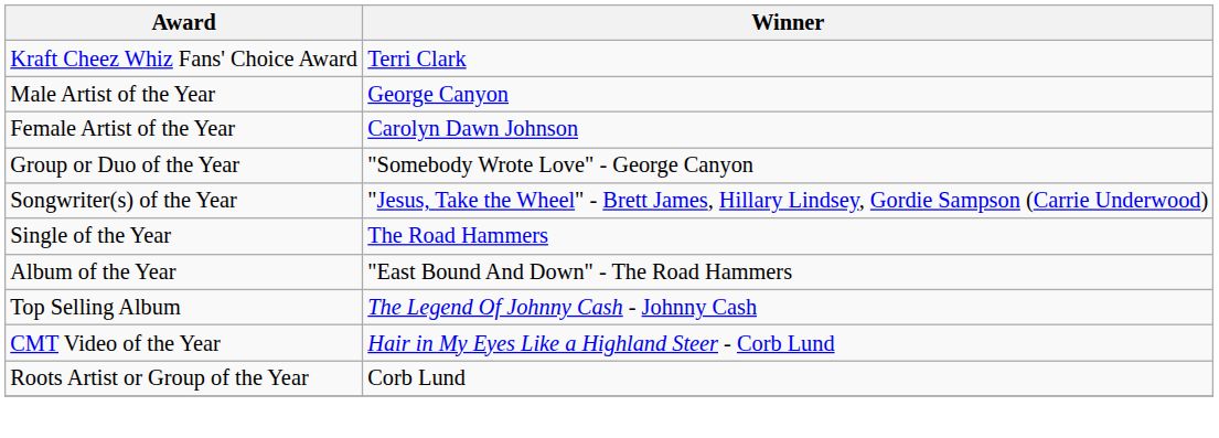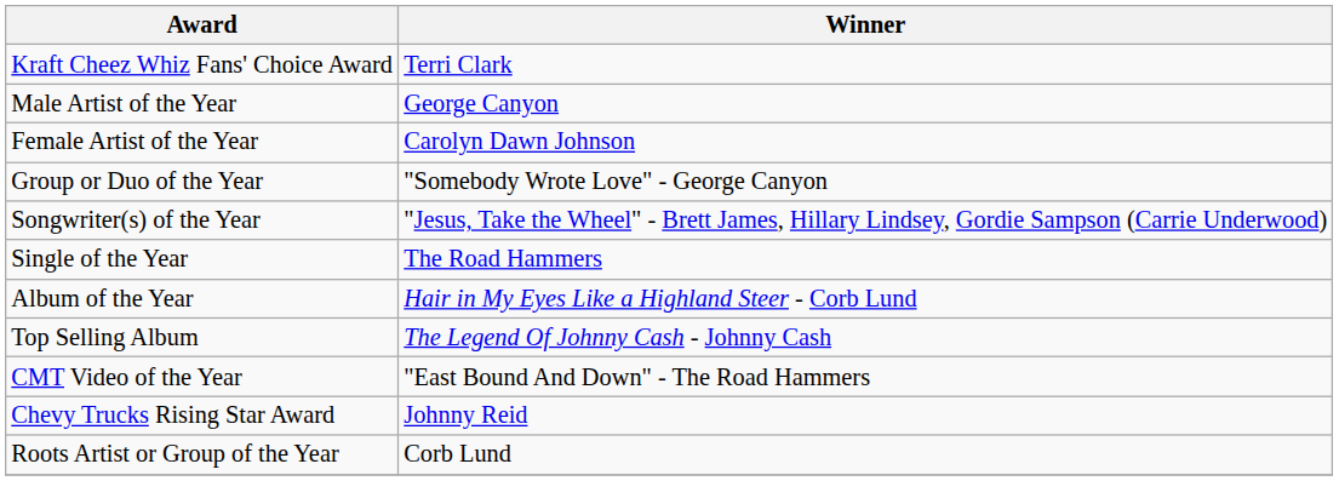 <table class="wikitable">
 <tr>
 <th>Award</th>
 <th>Winner</th>
 </tr>
 <tr>
 <td><a href='#'>Kraft Cheez Whiz</a> Fans' Choice Award</td>
 <td><a href='#'>Terri Clark</a></td>
 </tr>
 <tr>
 <td>Male Artist of the Year</td>
 <td><a href='#'>George Canyon</a></td>
 </tr>
 <tr>
 <td>Female Artist of the Year</td>
 <td><a href='#'>Carolyn Dawn Johnson</a></td>
 </tr>
 <tr>
 <td>Group or Duo of the Year</td>
 <td>"Somebody Wrote Love" - George Canyon</td>
 </tr>
 <tr>
 <td>Songwriter(s) of the Year</td>
 <td>"<a href='#'>Jesus, Take the Wheel</a>" - <a href='#'>Brett James</a>, <a href='#'>Hillary Lindsey</a>, <a href='#'>Gordie Sampson</a> (<a href='#'>Carrie Underwood</a>)</td>
 </tr>
 <tr>
 <td>Single of the Year</td>
 <td><a href='#'>The Road Hammers</a></td>
 </tr>
 <tr>
 <td>Album of the Year</td>
-<td>"East Bound And Down" - The Road Hammers</td>
+<td><em><a href='#'>Hair in My Eyes Like a Highland Steer</a></em> - <a href='#'>Corb Lund</a></td>
 </tr>
 <tr>
 <td>Top Selling Album</td>
 <td><em><a href='#'>The Legend Of Johnny Cash</a></em> - <a href='#'>Johnny Cash</a></td>
 </tr>
 <tr>
 <td><a href='#'>CMT</a> Video of the Year</td>
-<td><em><a href='#'>Hair in My Eyes Like a Highland Steer</a></em> - <a href='#'>Corb Lund</a></td>
+<td>"East Bound And Down" - The Road Hammers</td>
+</tr>
+<tr>
+<td><a href='#'>Chevy Trucks</a> Rising Star Award</td>
+<td><a href='#'>Johnny Reid</a></td>
 </tr>
 <tr>
 <td>Roots Artist or Group of the Year</td>
 <td>Corb Lund</td>
 </tr>
 <tr>
 </tr>
 </table>
